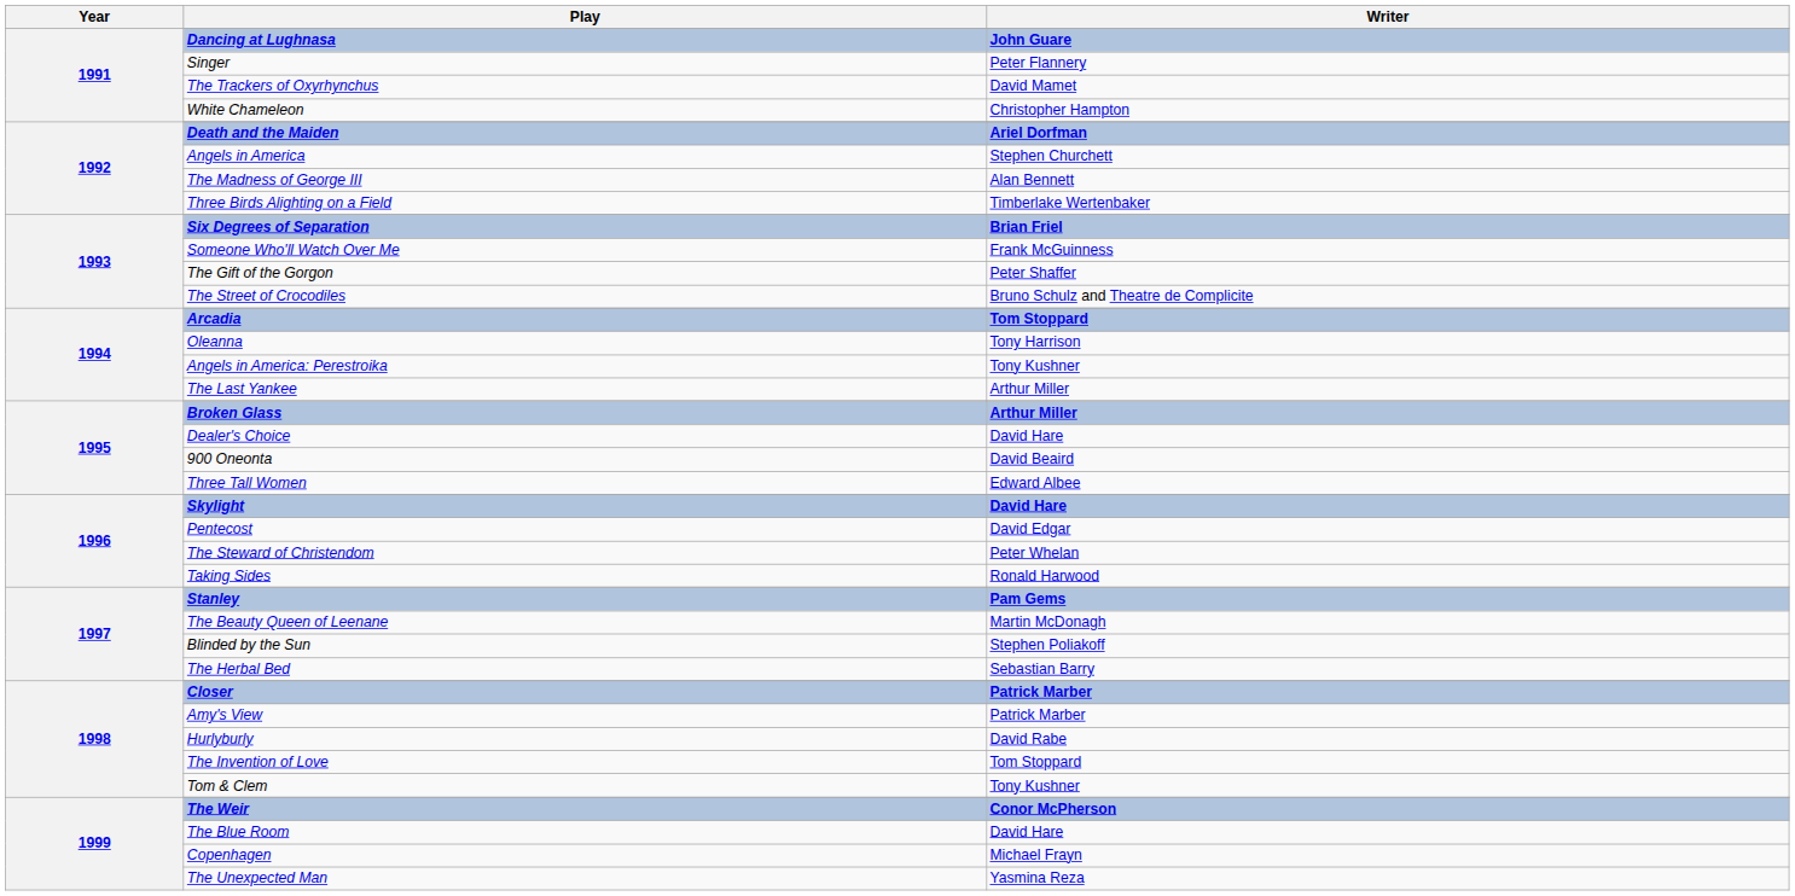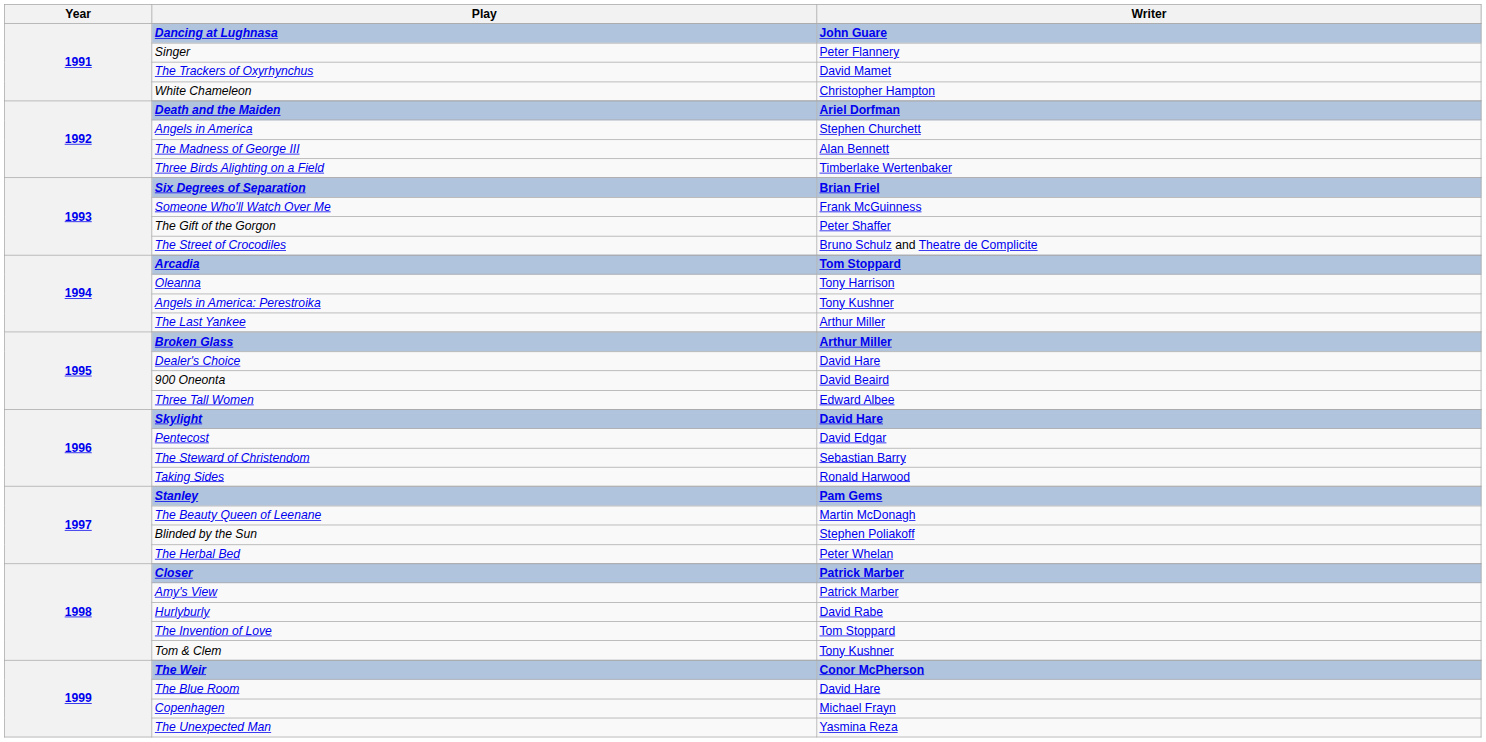 <table class="wikitable" style="width:98%;">
 <tr style="background:#bebebe;">
 <th style="width:10%;">Year</th>
 <th style="width:45%;">Play</th>
 <th style="width:45%;">Writer</th>
 </tr>
 <tr>
 <th rowspan="5" align="center"><a href='#'>1991</a></th>
 </tr>
 <tr style="background:#B0C4DE">
 <td><strong><em><a href='#'>Dancing at Lughnasa</a></em></strong></td>
 <td><strong><a href='#'>John Guare</a></strong></td>
 </tr>
 <tr>
 <td><em>Singer</em></td>
 <td><a href='#'>Peter Flannery</a></td>
 </tr>
 <tr>
 <td><em><a href='#'>The Trackers of Oxyrhynchus</a></em></td>
 <td><a href='#'>David Mamet</a></td>
 </tr>
 <tr>
 <td><em>White Chameleon</em></td>
 <td><a href='#'>Christopher Hampton</a></td>
 </tr>
 <tr>
 <th rowspan="5" align="center"><a href='#'>1992</a></th>
 </tr>
 <tr style="background:#B0C4DE">
 <td><strong><em><a href='#'>Death and the Maiden</a></em></strong></td>
 <td><strong><a href='#'>Ariel Dorfman</a></strong></td>
 </tr>
 <tr>
 <td><em><a href='#'>Angels in America</a></em></td>
 <td><a href='#'>Stephen Churchett</a></td>
 </tr>
 <tr>
 <td><em><a href='#'>The Madness of George III</a></em></td>
 <td><a href='#'>Alan Bennett</a></td>
 </tr>
 <tr>
 <td><em><a href='#'>Three Birds Alighting on a Field</a></em></td>
 <td><a href='#'>Timberlake Wertenbaker</a></td>
 </tr>
 <tr>
 <th rowspan="5" align="center"><a href='#'>1993</a></th>
 </tr>
 <tr style="background:#B0C4DE">
 <td><strong><em><a href='#'>Six Degrees of Separation</a></em></strong></td>
 <td><strong><a href='#'>Brian Friel</a></strong></td>
 </tr>
 <tr>
 <td><em><a href='#'>Someone Who'll Watch Over Me</a></em></td>
 <td><a href='#'>Frank McGuinness</a></td>
 </tr>
 <tr>
 <td><em>The Gift of the Gorgon</em></td>
 <td><a href='#'>Peter Shaffer</a></td>
 </tr>
 <tr>
 <td><em><a href='#'>The Street of Crocodiles</a></em></td>
 <td><a href='#'>Bruno Schulz</a> and <a href='#'>Theatre de Complicite</a></td>
 </tr>
 <tr>
 <th rowspan="5" align="center"><a href='#'>1994</a></th>
 </tr>
 <tr style="background:#B0C4DE">
 <td><strong><em><a href='#'>Arcadia</a></em></strong></td>
 <td><strong><a href='#'>Tom Stoppard</a></strong></td>
 </tr>
 <tr>
 <td><em><a href='#'>Oleanna</a></em></td>
 <td><a href='#'>Tony Harrison</a></td>
 </tr>
 <tr>
 <td><em><a href='#'>Angels in America: Perestroika</a></em></td>
 <td><a href='#'>Tony Kushner</a></td>
 </tr>
 <tr>
 <td><em><a href='#'>The Last Yankee</a></em></td>
 <td><a href='#'>Arthur Miller</a></td>
 </tr>
 <tr>
 <th rowspan="5" align="center"><a href='#'>1995</a></th>
 </tr>
 <tr style="background:#B0C4DE">
 <td><strong><em><a href='#'>Broken Glass</a></em></strong></td>
 <td><strong><a href='#'>Arthur Miller</a></strong></td>
 </tr>
 <tr>
 <td><em><a href='#'>Dealer's Choice</a></em></td>
 <td><a href='#'>David Hare</a></td>
 </tr>
 <tr>
 <td><em>900 Oneonta</em></td>
 <td><a href='#'>David Beaird</a></td>
 </tr>
 <tr>
 <td><em><a href='#'>Three Tall Women</a></em></td>
 <td><a href='#'>Edward Albee</a></td>
 </tr>
 <tr>
 <th rowspan="5" align="center"><a href='#'>1996</a></th>
 </tr>
 <tr style="background:#B0C4DE">
 <td><strong><em><a href='#'>Skylight</a></em></strong></td>
 <td><strong><a href='#'>David Hare</a></strong></td>
 </tr>
 <tr>
 <td><em><a href='#'>Pentecost</a></em></td>
 <td><a href='#'>David Edgar</a></td>
 </tr>
 <tr>
 <td><em><a href='#'>The Steward of Christendom</a></em></td>
-<td><a href='#'>Peter Whelan</a></td>
+<td><a href='#'>Sebastian Barry</a></td>
 </tr>
 <tr>
 <td><em><a href='#'>Taking Sides</a></em></td>
 <td><a href='#'>Ronald Harwood</a></td>
 </tr>
 <tr>
 <th rowspan="5" align="center"><a href='#'>1997</a></th>
 </tr>
 <tr style="background:#B0C4DE">
 <td><strong><em><a href='#'>Stanley</a></em></strong></td>
 <td><strong><a href='#'>Pam Gems</a></strong></td>
 </tr>
 <tr>
 <td><em><a href='#'>The Beauty Queen of Leenane</a></em></td>
 <td><a href='#'>Martin McDonagh</a></td>
 </tr>
 <tr>
 <td><em>Blinded by the Sun</em></td>
 <td><a href='#'>Stephen Poliakoff</a></td>
 </tr>
 <tr>
 <td><em><a href='#'>The Herbal Bed</a></em></td>
-<td><a href='#'>Sebastian Barry</a></td>
+<td><a href='#'>Peter Whelan</a></td>
 </tr>
 <tr>
 <th rowspan="6" align="center"><a href='#'>1998</a></th>
 </tr>
 <tr style="background:#B0C4DE">
 <td><strong><em><a href='#'>Closer</a></em></strong></td>
 <td><strong><a href='#'>Patrick Marber</a></strong></td>
 </tr>
 <tr>
 <td><em><a href='#'>Amy's View</a></em></td>
 <td><a href='#'>Patrick Marber</a></td>
 </tr>
 <tr>
 <td><em><a href='#'>Hurlyburly</a></em></td>
 <td><a href='#'>David Rabe</a></td>
 </tr>
 <tr>
 <td><em><a href='#'>The Invention of Love</a></em></td>
 <td><a href='#'>Tom Stoppard</a></td>
 </tr>
 <tr>
 <td><em>Tom & Clem</em></td>
 <td><a href='#'>Tony Kushner</a></td>
 </tr>
 <tr>
 <th rowspan="5" align="center"><a href='#'>1999</a></th>
 </tr>
 <tr style="background:#B0C4DE">
 <td><strong><em><a href='#'>The Weir</a></em></strong></td>
 <td><strong><a href='#'>Conor McPherson</a></strong></td>
 </tr>
 <tr>
 <td><em><a href='#'>The Blue Room</a></em></td>
 <td><a href='#'>David Hare</a></td>
 </tr>
 <tr>
 <td><em><a href='#'>Copenhagen</a></em></td>
 <td><a href='#'>Michael Frayn</a></td>
 </tr>
 <tr>
 <td><em><a href='#'>The Unexpected Man</a></em></td>
 <td><a href='#'>Yasmina Reza</a></td>
 </tr>
 </table>
